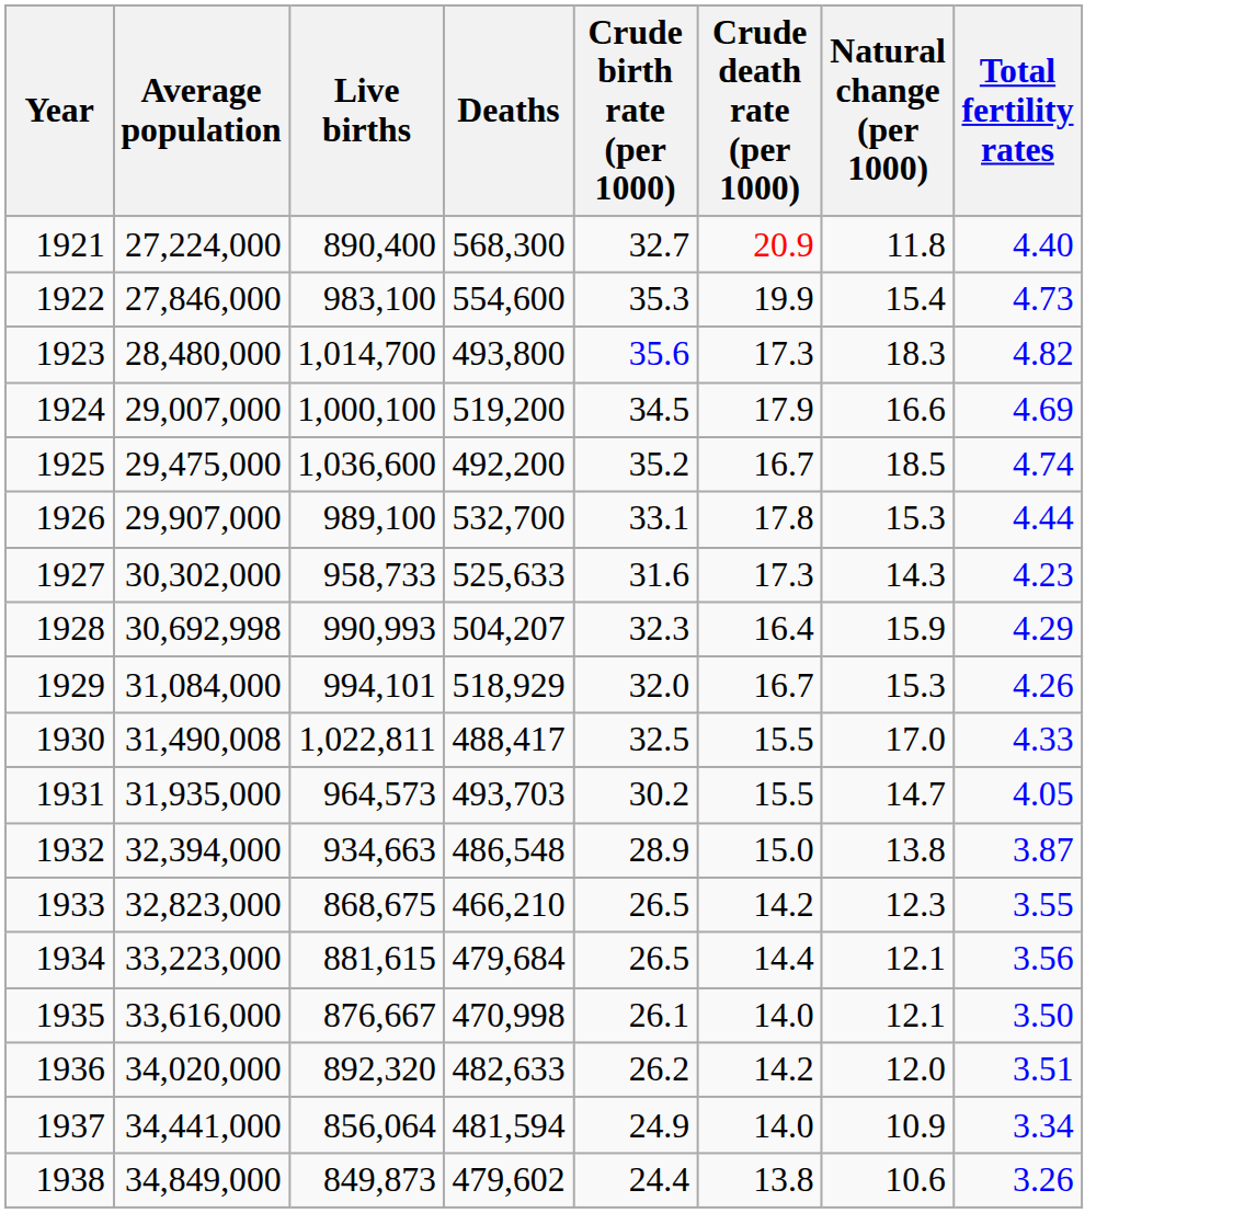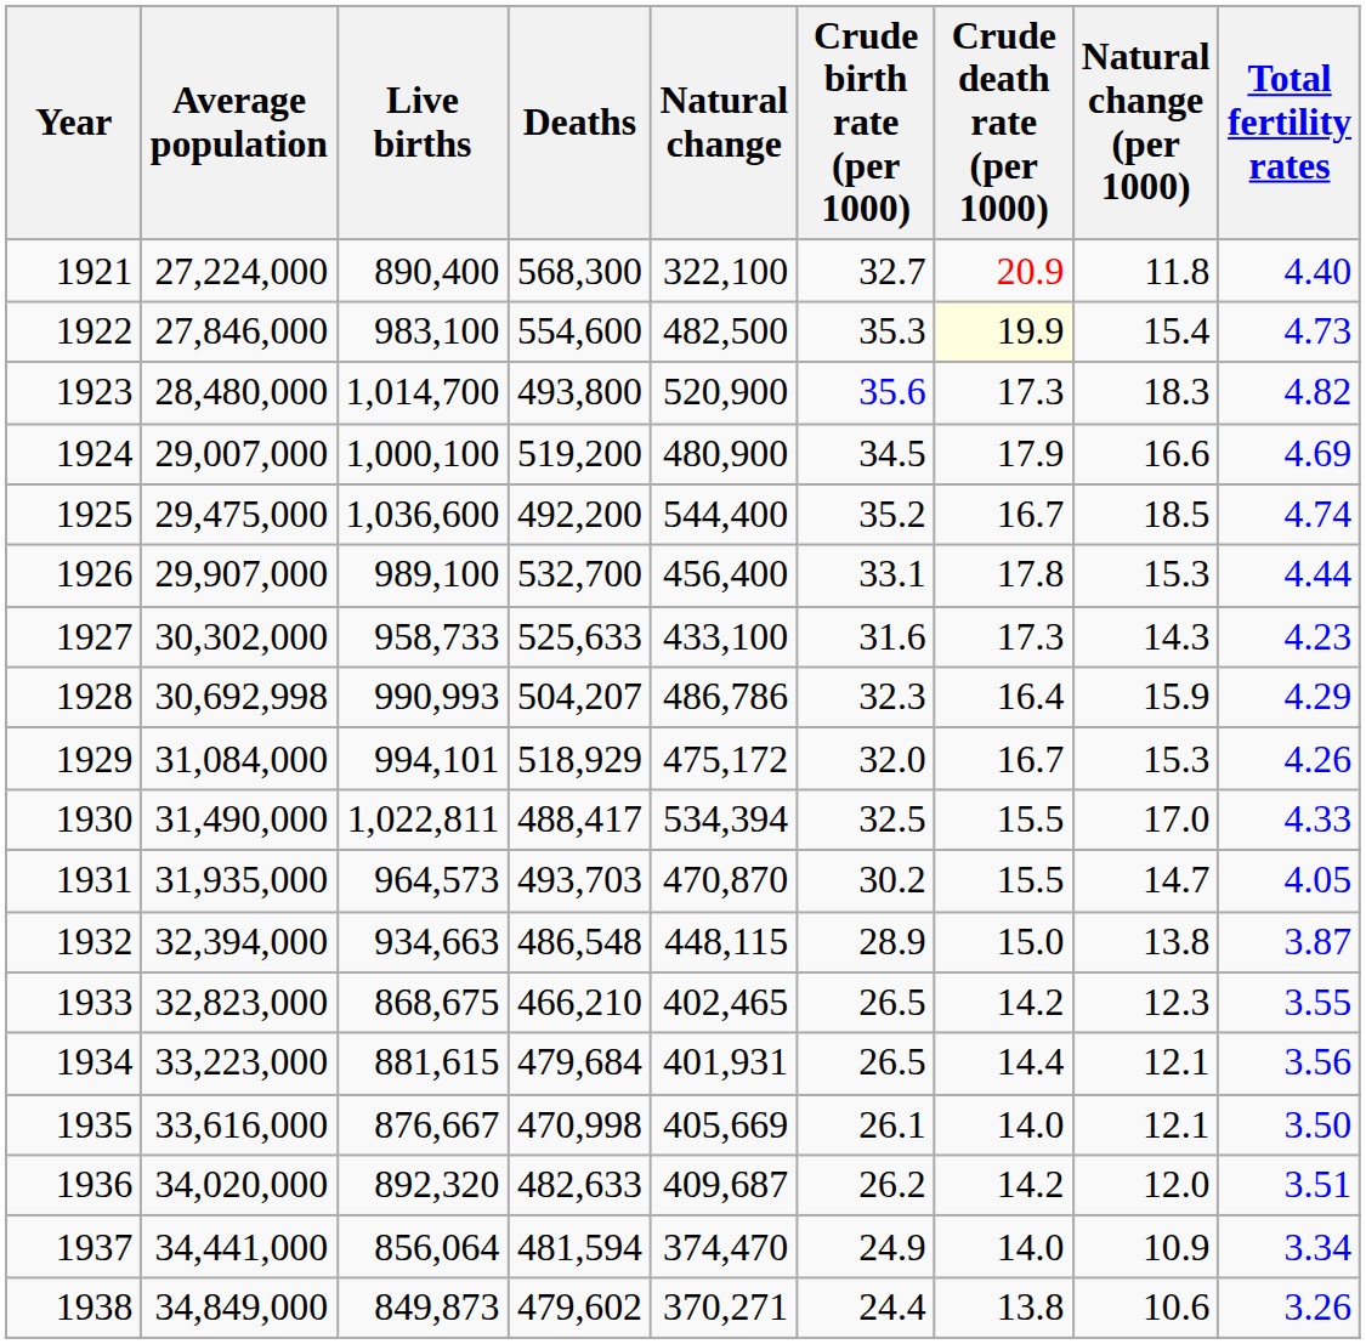 <table class="wikitable sortable" style="text-align:right">
 <tr>
 <th width="10%">Year </th>
 <th width="20pt">Average population</th>
 <th width="50pt">Live births</th>
 <th width="50pt">Deaths</th>
+<th width="50pt">Natural change</th>
 <th width="50pt">Crude birth rate (per 1000)</th>
 <th width="50pt">Crude death rate (per 1000)</th>
 <th width="50pt">Natural change (per 1000)</th>
 <th width="50pt"><a href='#'>Total fertility rates</a></th>
 </tr>
 <tr>
 <td>1921</td>
 <td>27,224,000</td>
 <td>890,400</td>
 <td>568,300</td>
+<td>322,100</td>
 <td>32.7</td>
 <td style="color:red;">20.9</td>
 <td>11.8</td>
 <td style="text-align:right; color:blue;">4.40</td>
 </tr>
 <tr>
 <td>1922</td>
 <td>27,846,000</td>
 <td>983,100</td>
 <td>554,600</td>
+<td>482,500</td>
 <td>35.3</td>
-<td>19.9</td>
+<td style="background: lightyellow;">19.9</td>
 <td>15.4</td>
 <td style="text-align:right; color:blue;">4.73</td>
 </tr>
 <tr>
 <td>1923</td>
 <td>28,480,000</td>
 <td>1,014,700</td>
 <td>493,800</td>
+<td>520,900</td>
 <td style="color:blue;">35.6</td>
 <td>17.3</td>
 <td>18.3</td>
 <td style="text-align:right; color:blue;">4.82</td>
 </tr>
 <tr>
 <td>1924</td>
 <td>29,007,000</td>
 <td>1,000,100</td>
 <td>519,200</td>
+<td>480,900</td>
 <td>34.5</td>
 <td>17.9</td>
 <td>16.6</td>
 <td style="text-align:right; color:blue;">4.69</td>
 </tr>
 <tr>
 <td>1925</td>
 <td>29,475,000</td>
 <td>1,036,600</td>
 <td>492,200</td>
+<td>544,400</td>
 <td>35.2</td>
 <td>16.7</td>
 <td>18.5</td>
 <td style="text-align:right; color:blue;">4.74</td>
 </tr>
 <tr>
 <td>1926</td>
 <td>29,907,000</td>
 <td>989,100</td>
 <td>532,700</td>
+<td>456,400</td>
 <td>33.1</td>
 <td>17.8</td>
 <td>15.3</td>
 <td style="text-align:right; color:blue;">4.44</td>
 </tr>
 <tr>
 <td>1927</td>
 <td>30,302,000</td>
 <td>958,733</td>
 <td>525,633</td>
+<td>433,100</td>
 <td>31.6</td>
 <td>17.3</td>
 <td>14.3</td>
 <td style="text-align:right; color:blue;">4.23</td>
 </tr>
 <tr>
 <td>1928</td>
 <td>30,692,998</td>
 <td>990,993</td>
 <td>504,207</td>
+<td>486,786</td>
 <td>32.3</td>
 <td>16.4</td>
 <td>15.9</td>
 <td style="text-align:right; color:blue;">4.29</td>
 </tr>
 <tr>
 <td>1929</td>
 <td>31,084,000</td>
 <td>994,101</td>
 <td>518,929</td>
+<td>475,172</td>
 <td>32.0</td>
 <td>16.7</td>
 <td>15.3</td>
 <td style="text-align:right; color:blue;">4.26</td>
 </tr>
 <tr>
 <td>1930</td>
-<td>31,490,008</td>
+<td>31,490,000</td>
 <td>1,022,811</td>
 <td>488,417</td>
+<td>534,394</td>
 <td>32.5</td>
 <td>15.5</td>
 <td>17.0</td>
 <td style="text-align:right; color:blue;">4.33</td>
 </tr>
 <tr>
 <td>1931</td>
 <td>31,935,000</td>
 <td>964,573</td>
 <td>493,703</td>
+<td>470,870</td>
 <td>30.2</td>
 <td>15.5</td>
 <td>14.7</td>
 <td style="text-align:right; color:blue;">4.05</td>
 </tr>
 <tr>
 <td>1932</td>
 <td>32,394,000</td>
 <td>934,663</td>
 <td>486,548</td>
+<td>448,115</td>
 <td>28.9</td>
 <td>15.0</td>
 <td>13.8</td>
 <td style="text-align:right; color:blue;">3.87</td>
 </tr>
 <tr>
 <td>1933</td>
 <td>32,823,000</td>
 <td>868,675</td>
 <td>466,210</td>
+<td>402,465</td>
 <td>26.5</td>
 <td>14.2</td>
 <td>12.3</td>
 <td style="text-align:right; color:blue;">3.55</td>
 </tr>
 <tr>
 <td>1934</td>
 <td>33,223,000</td>
 <td>881,615</td>
 <td>479,684</td>
+<td>401,931</td>
 <td>26.5</td>
 <td>14.4</td>
 <td>12.1</td>
 <td style="text-align:right; color:blue;">3.56</td>
 </tr>
 <tr>
 <td>1935</td>
 <td>33,616,000</td>
 <td>876,667</td>
 <td>470,998</td>
+<td>405,669</td>
 <td>26.1</td>
 <td>14.0</td>
 <td>12.1</td>
 <td style="text-align:right; color:blue;">3.50</td>
 </tr>
 <tr>
 <td>1936</td>
 <td>34,020,000</td>
 <td>892,320</td>
 <td>482,633</td>
+<td>409,687</td>
 <td>26.2</td>
 <td>14.2</td>
 <td>12.0</td>
 <td style="text-align:right; color:blue;">3.51</td>
 </tr>
 <tr>
 <td>1937</td>
 <td>34,441,000</td>
 <td>856,064</td>
 <td>481,594</td>
+<td>374,470</td>
 <td>24.9</td>
 <td>14.0</td>
 <td>10.9</td>
 <td style="text-align:right; color:blue;">3.34</td>
 </tr>
 <tr>
 <td>1938</td>
 <td>34,849,000</td>
 <td>849,873</td>
 <td>479,602</td>
+<td>370,271</td>
 <td>24.4</td>
 <td>13.8</td>
 <td>10.6</td>
 <td style="text-align:right; color:blue;">3.26</td>
 </tr>
 </table>
